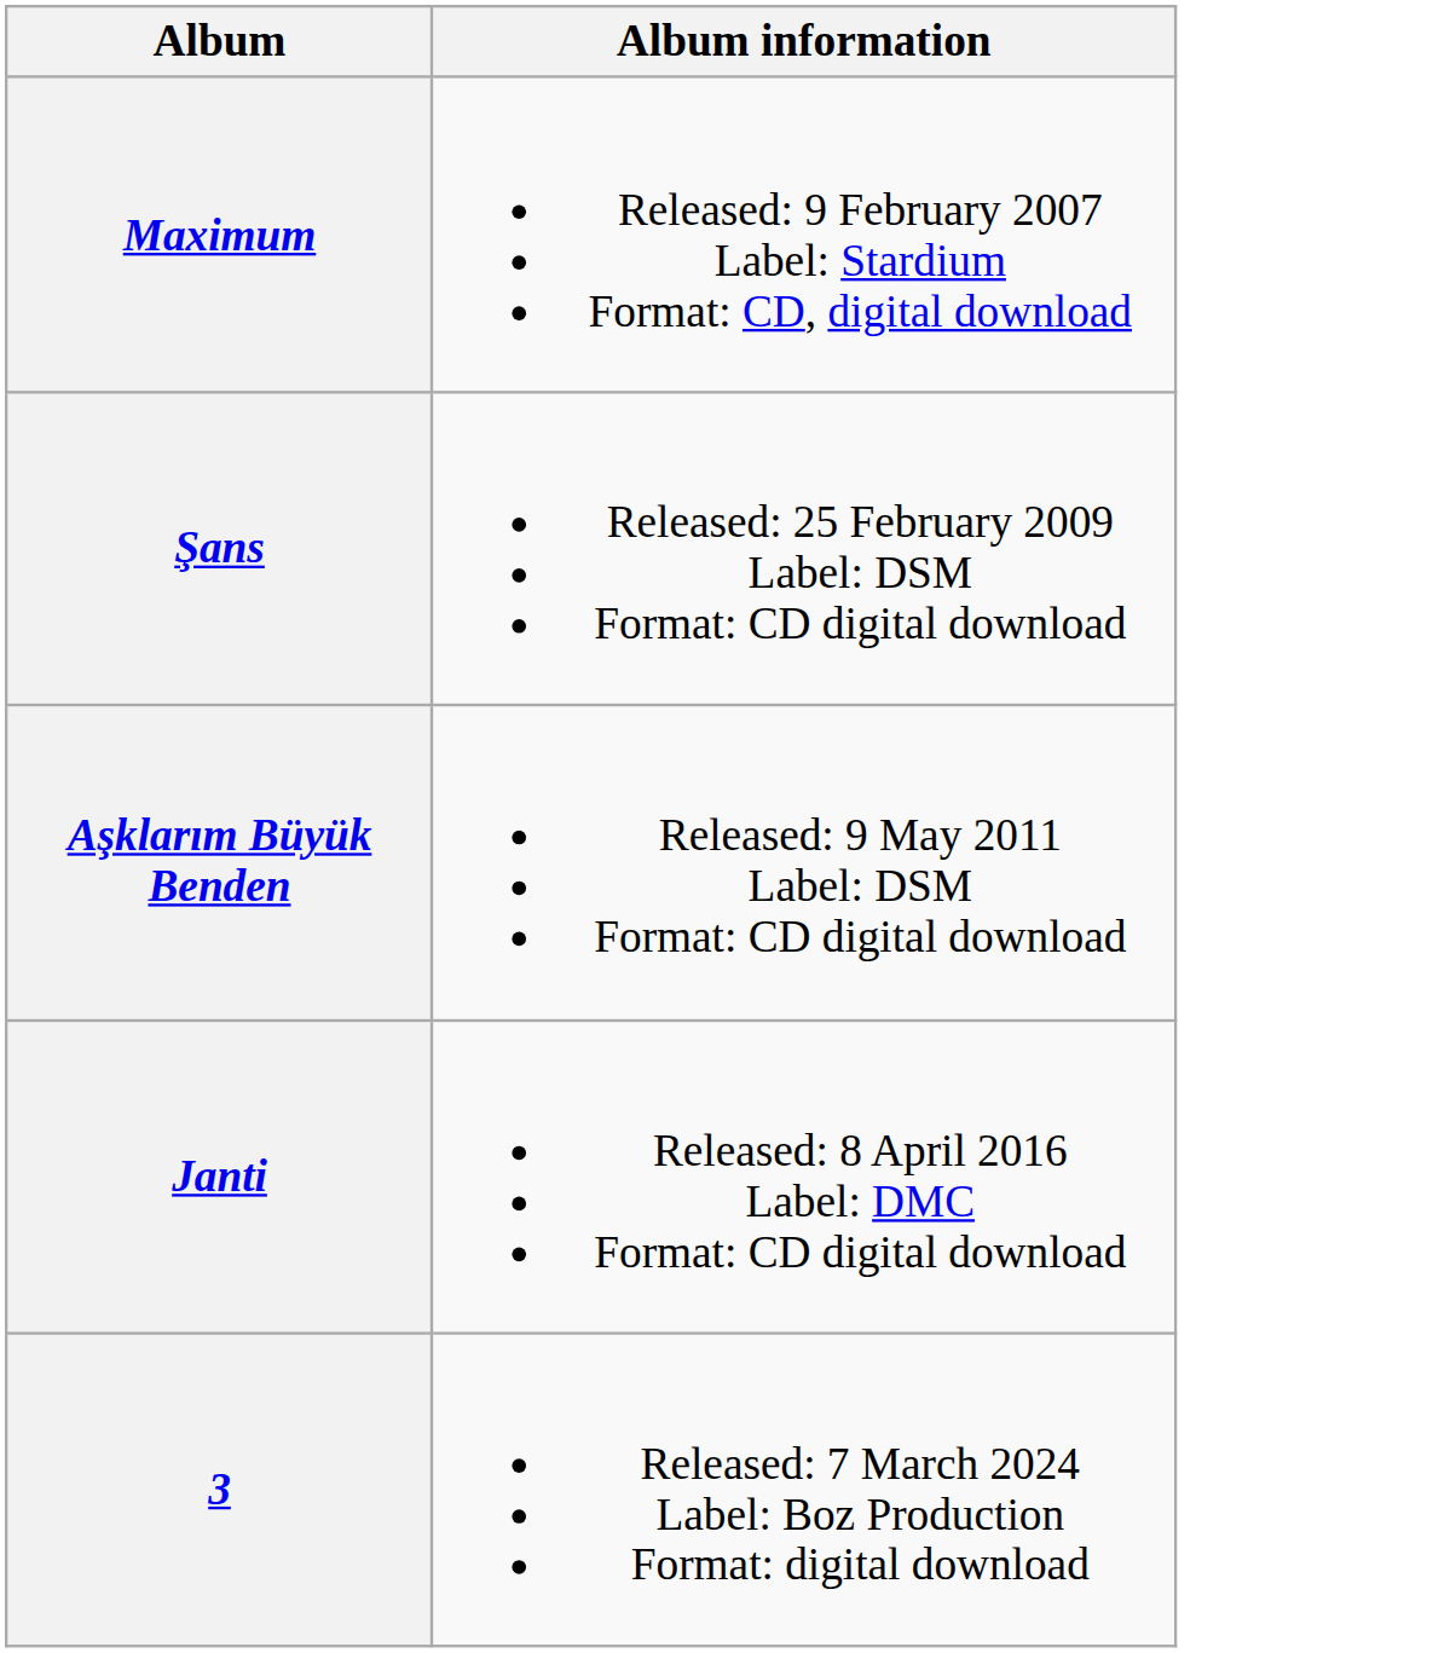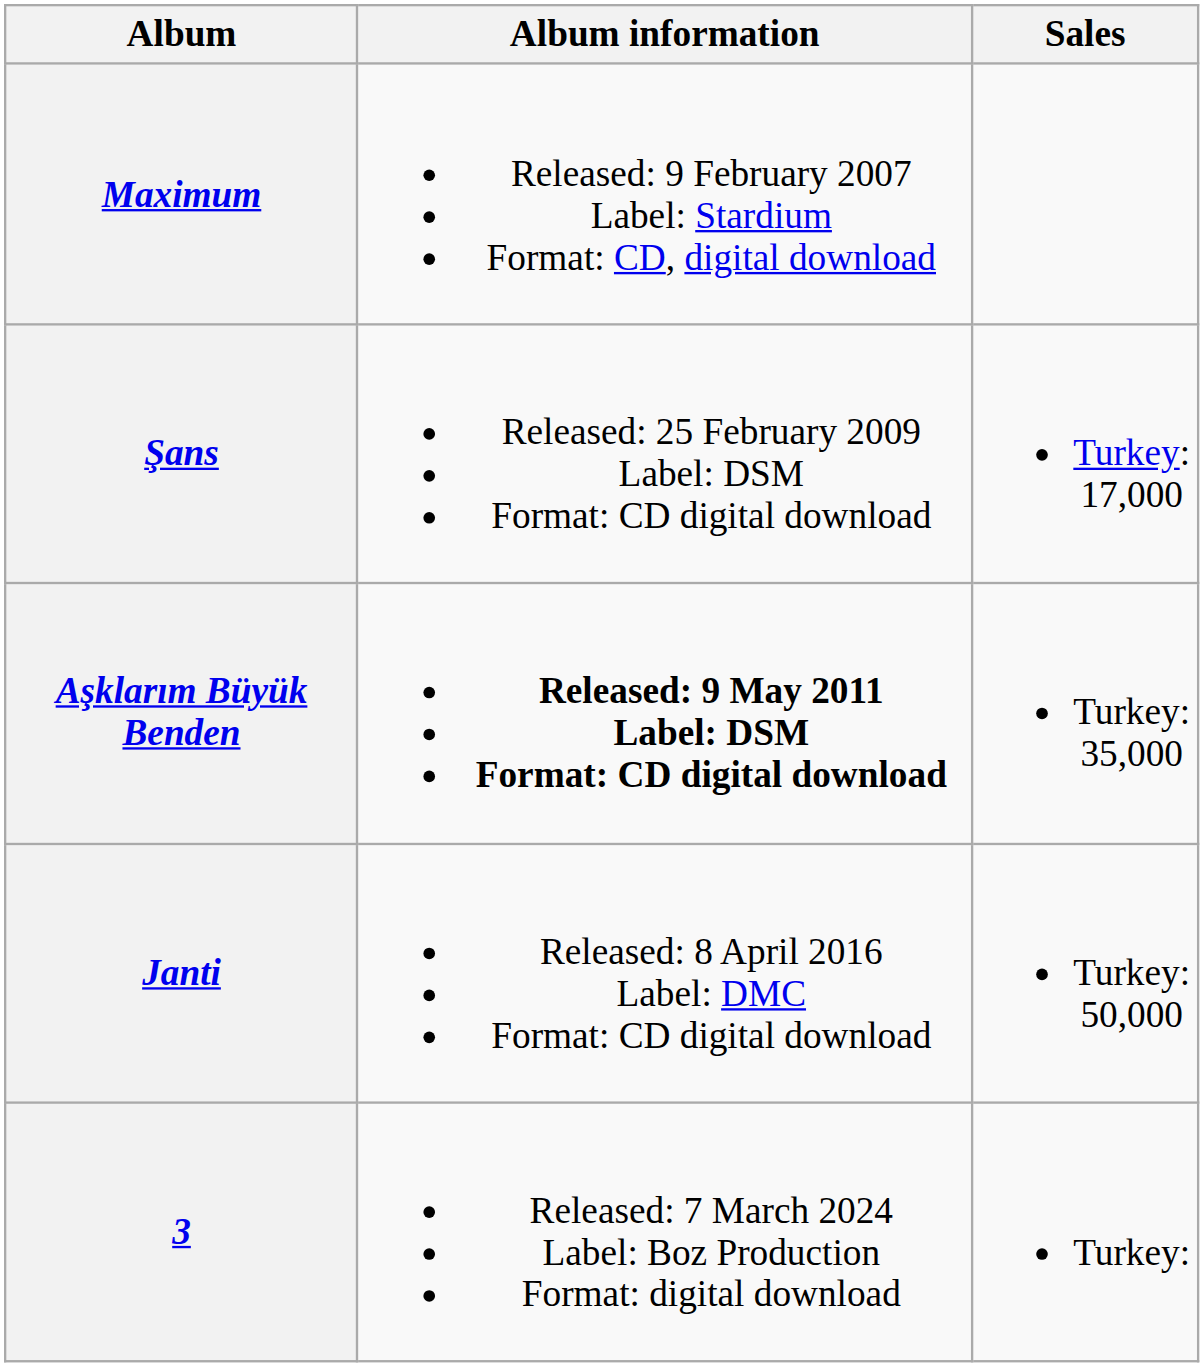 <table class="wikitable plainrowheaders" style="text-align:center;" border="1">
 <tr>
 <th scope="col" style="width:9em;">Album</th>
 <th scope="col" style="width:16em;">Album information</th>
+<th scope="col" style="width:5em;">Sales</th>
 </tr>
 <tr>
 <th scope="row"><em><a href='#'>Maximum</a></em></th>
 <td><br><ul><li>Released: 9 February 2007</li><li>Label: <a href='#'>Stardium</a></li><li>Format: <a href='#'>CD</a>, <a href='#'>digital download</a></li></ul></td>
+<td></td>
 </tr>
 <tr>
 <th scope="row"><em><a href='#'>Şans</a></em></th>
 <td><br><ul><li>Released: 25 February 2009</li><li>Label: DSM</li><li>Format: CD digital download</li></ul></td>
+<td><br><ul><li><a href='#'>Turkey</a>: 17,000</li></ul></td>
 </tr>
 <tr>
 <th scope="row"><em><a href='#'>Aşklarım Büyük Benden</a></em></th>
-<td><br><ul><li>Released: 9 May 2011</li><li>Label: DSM</li><li>Format: CD digital download</li></ul></td>
+<td><strong><br><ul><li>Released: 9 May 2011</li><li>Label: DSM</li><li>Format: CD digital download</li></ul></strong></td>
+<td><br><ul><li>Turkey: 35,000</li></ul></td>
 </tr>
 <tr>
 <th scope="row"><em><a href='#'>Janti</a></em></th>
 <td><br><ul><li>Released: 8 April 2016</li><li>Label: <a href='#'>DMC</a></li><li>Format: CD digital download</li></ul></td>
+<td><br><ul><li>Turkey: 50,000</li></ul></td>
 </tr>
 <tr>
 <th scope="row"><em><a href='#'>3</a></em></th>
 <td><br><ul><li>Released: 7 March 2024</li><li>Label: Boz Production</li><li>Format: digital download</li></ul></td>
+<td><br><ul><li>Turkey:</li></ul></td>
 </tr>
 </table>
